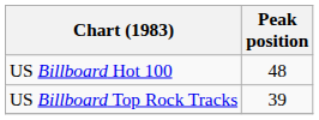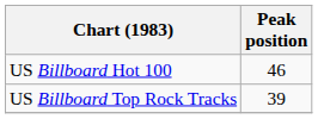 <table class="wikitable sortable">
 <tr>
 <th>Chart (1983)</th>
 <th>Peak<br>position</th>
 </tr>
 <tr>
 <td>US <a href='#'><em>Billboard</em> Hot 100</a></td>
-<td style="text-align:center;">48</td>
+<td style="text-align:center;">46</td>
 </tr>
 <tr>
 <td>US <a href='#'><em>Billboard</em> Top Rock Tracks</a></td>
 <td style="text-align:center;">39</td>
 </tr>
 <tr>
 </tr>
 </table>
